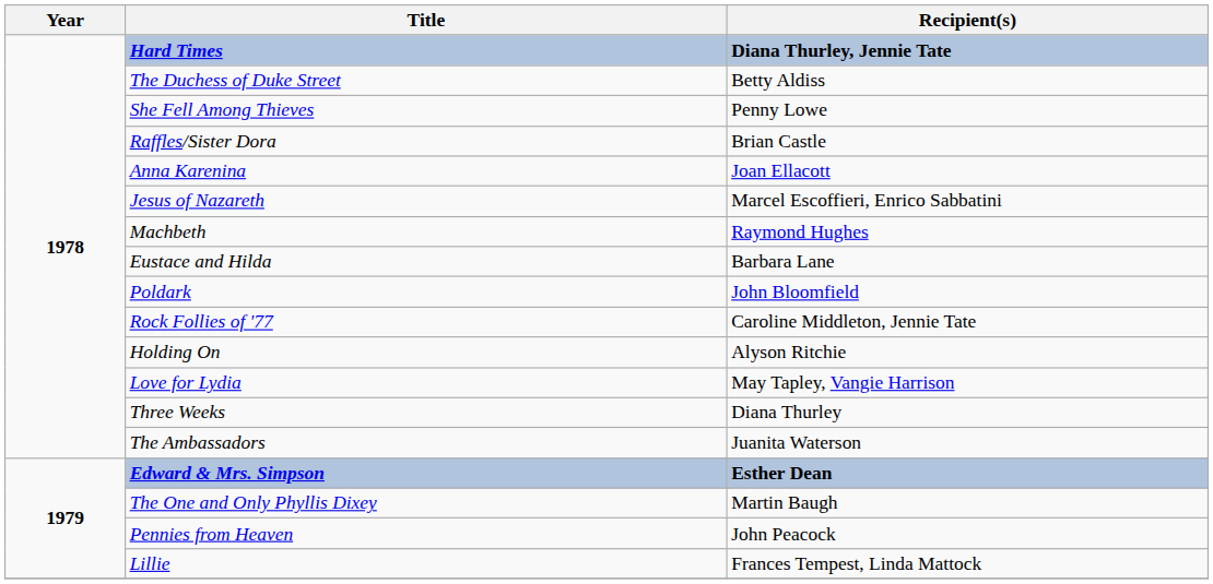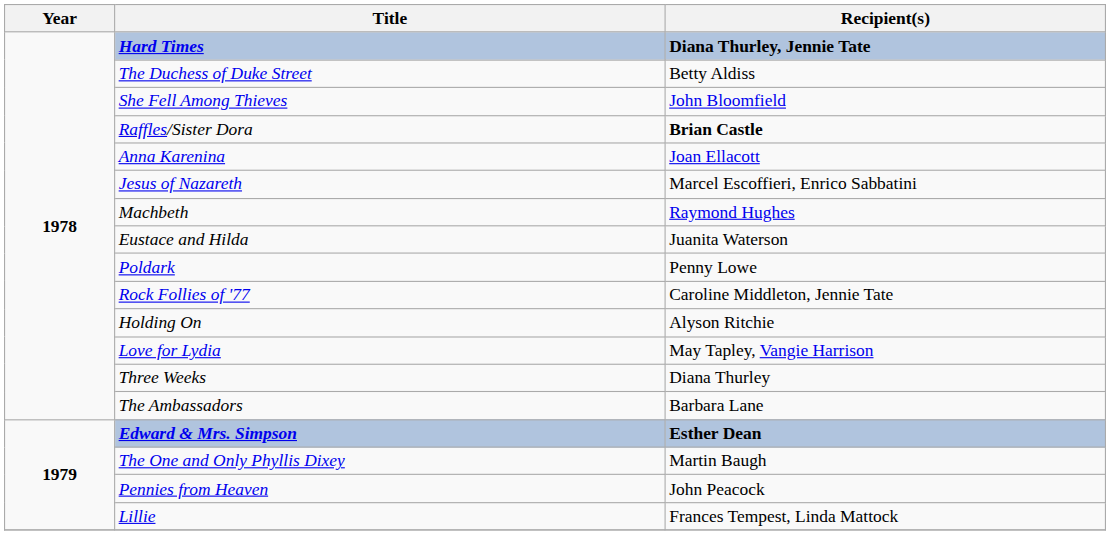 <table class="wikitable" width="80%">
 <tr>
 <th width=5%>Year</th>
 <th width=25%><strong>Title</strong></th>
 <th width=20%><strong>Recipient(s)</strong></th>
 </tr>
 <tr>
 <td rowspan="14" style="text-align:center;"><strong>1978</strong></td>
 <td style="background:#B0C4DE;"><strong><em><a href='#'>Hard Times</a></em></strong></td>
 <td style="background:#B0C4DE;"><strong>Diana Thurley, Jennie Tate</strong></td>
 </tr>
 <tr>
 <td><em><a href='#'>The Duchess of Duke Street</a></em></td>
 <td>Betty Aldiss</td>
 </tr>
 <tr>
 <td><em><a href='#'>She Fell Among Thieves</a></em></td>
-<td>Penny Lowe</td>
+<td><a href='#'>John Bloomfield</a></td>
 </tr>
 <tr>
 <td><em><a href='#'>Raffles</a>/Sister Dora</em></td>
-<td>Brian Castle</td>
+<td><strong>Brian Castle</strong></td>
 </tr>
 <tr>
 <td><em><a href='#'>Anna Karenina</a></em></td>
 <td><a href='#'>Joan Ellacott</a></td>
 </tr>
 <tr>
 <td><em><a href='#'>Jesus of Nazareth</a></em></td>
 <td>Marcel Escoffieri, Enrico Sabbatini</td>
 </tr>
 <tr>
 <td><em>Machbeth</em></td>
 <td><a href='#'>Raymond Hughes</a></td>
 </tr>
 <tr>
 <td><em>Eustace and Hilda</em></td>
-<td>Barbara Lane</td>
+<td>Juanita Waterson</td>
 </tr>
 <tr>
 <td><em><a href='#'>Poldark</a></em></td>
-<td><a href='#'>John Bloomfield</a></td>
+<td>Penny Lowe</td>
 </tr>
 <tr>
 <td><em><a href='#'>Rock Follies of '77</a></em></td>
 <td>Caroline Middleton, Jennie Tate</td>
 </tr>
 <tr>
 <td><em>Holding On</em></td>
 <td>Alyson Ritchie</td>
 </tr>
 <tr>
 <td><em><a href='#'>Love for Lydia</a></em></td>
 <td>May Tapley, <a href='#'>Vangie Harrison</a></td>
 </tr>
 <tr>
 <td><em>Three Weeks</em></td>
 <td>Diana Thurley</td>
 </tr>
 <tr>
 <td><em>The Ambassadors</em></td>
-<td>Juanita Waterson</td>
+<td>Barbara Lane</td>
 </tr>
 <tr>
 <td rowspan="4" style="text-align:center;"><strong>1979</strong></td>
 <td style="background:#B0C4DE;"><strong><em><a href='#'>Edward & Mrs. Simpson</a></em></strong></td>
 <td style="background:#B0C4DE;"><strong>Esther Dean</strong></td>
 </tr>
 <tr>
 <td><em><a href='#'>The One and Only Phyllis Dixey</a></em></td>
 <td>Martin Baugh</td>
 </tr>
 <tr>
 <td><em><a href='#'>Pennies from Heaven</a></em></td>
 <td>John Peacock</td>
 </tr>
 <tr>
 <td><em><a href='#'>Lillie</a></em></td>
 <td>Frances Tempest, Linda Mattock</td>
 </tr>
 <tr>
 </tr>
 </table>
